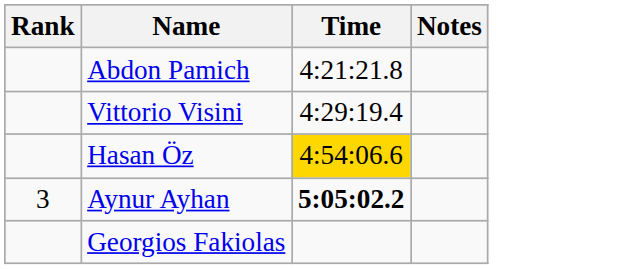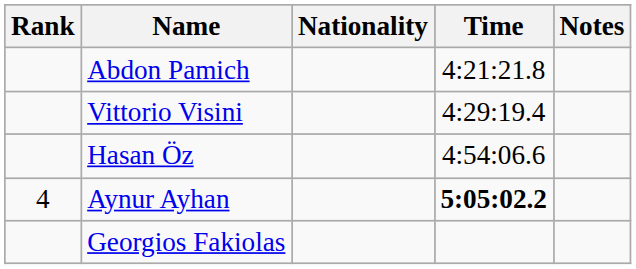 <table class="wikitable sortable" style="text-align:center">
 <tr>
 <th>Rank</th>
 <th>Name</th>
+<th>Nationality</th>
 <th>Time</th>
 <th>Notes</th>
 </tr>
 <tr>
 <td></td>
 <td align=left><a href='#'>Abdon Pamich</a></td>
+<td align=left></td>
 <td>4:21:21.8</td>
 <td></td>
 </tr>
 <tr>
 <td></td>
 <td align=left><a href='#'>Vittorio Visini</a></td>
+<td align=left></td>
 <td>4:29:19.4</td>
 <td></td>
 </tr>
 <tr>
 <td></td>
 <td align=left><a href='#'>Hasan Öz</a></td>
-<td style="background: gold;">4:54:06.6</td>
+<td align=left></td>
+<td>4:54:06.6</td>
 <td></td>
 </tr>
 <tr>
-<td>3</td>
+<td>4</td>
 <td align=left><a href='#'>Aynur Ayhan</a></td>
+<td align=left></td>
 <td><strong>5:05:02.2</strong></td>
 <td></td>
 </tr>
 <tr>
 <td></td>
 <td align=left><a href='#'>Georgios Fakiolas</a></td>
+<td align=left></td>
 <td></td>
 <td></td>
 </tr>
 </table>
